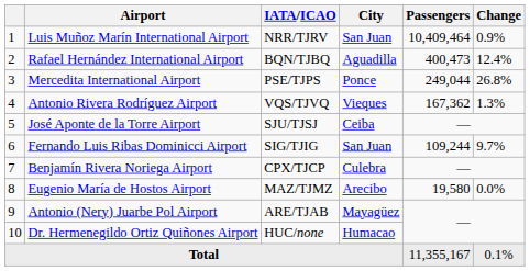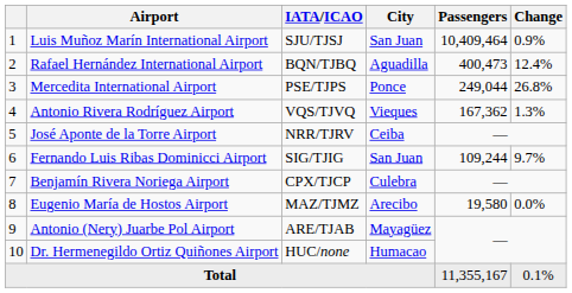 <table class="wikitable sortable">
 <tr>
 <th></th>
 <th>Airport</th>
 <th><a href='#'>IATA</a>/<a href='#'>ICAO</a></th>
 <th>City</th>
 <th>Passengers</th>
 <th>Change</th>
 </tr>
 <tr>
 <td>1</td>
 <td><a href='#'>Luis Muñoz Marín International Airport</a></td>
-<td>NRR/TJRV</td>
+<td>SJU/TJSJ</td>
 <td><a href='#'>San Juan</a></td>
 <td align="right">10,409,464</td>
 <td> 0.9%</td>
 </tr>
 <tr>
 <td>2</td>
 <td><a href='#'>Rafael Hernández International Airport</a></td>
 <td>BQN/TJBQ</td>
 <td><a href='#'>Aguadilla</a></td>
 <td align="right">400,473</td>
 <td> 12.4%</td>
 </tr>
 <tr>
 <td>3</td>
 <td><a href='#'>Mercedita International Airport</a></td>
 <td>PSE/TJPS</td>
 <td><a href='#'>Ponce</a></td>
 <td align="right">249,044</td>
 <td> 26.8%</td>
 </tr>
 <tr>
 <td>4</td>
 <td><a href='#'>Antonio Rivera Rodríguez Airport</a></td>
 <td>VQS/TJVQ</td>
 <td><a href='#'>Vieques</a></td>
 <td align="right">167,362</td>
 <td> 1.3%</td>
 </tr>
 <tr>
 <td>5</td>
 <td><a href='#'>José Aponte de la Torre Airport</a></td>
-<td>SJU/TJSJ</td>
+<td>NRR/TJRV</td>
 <td><a href='#'>Ceiba</a></td>
 <td colspan="2" align="center">—</td>
 </tr>
 <tr>
 <td>6</td>
 <td><a href='#'>Fernando Luis Ribas Dominicci Airport</a></td>
 <td>SIG/TJIG</td>
 <td><a href='#'>San Juan</a></td>
 <td align="right">109,244</td>
 <td> 9.7%</td>
 </tr>
 <tr>
 <td>7</td>
 <td><a href='#'>Benjamín Rivera Noriega Airport</a></td>
 <td>CPX/TJCP</td>
 <td><a href='#'>Culebra</a></td>
 <td colspan="2" align="center">—</td>
 </tr>
 <tr>
 <td>8</td>
 <td><a href='#'>Eugenio María de Hostos Airport</a></td>
 <td>MAZ/TJMZ</td>
 <td><a href='#'>Arecibo</a></td>
 <td align="right">19,580</td>
 <td> 0.0%</td>
 </tr>
 <tr>
 <td>9</td>
 <td><a href='#'>Antonio (Nery) Juarbe Pol Airport</a></td>
 <td>ARE/TJAB</td>
 <td><a href='#'>Mayagüez</a></td>
 <td rowspan=2 colspan="2" align="center">—</td>
 </tr>
 <tr>
 <td>10</td>
 <td><a href='#'>Dr. Hermenegildo Ortiz Quiñones Airport</a></td>
 <td>HUC/<em>none</em></td>
 <td><a href='#'>Humacao</a></td>
 </tr>
 <tr style="background-color:#ececec;">
 <td colspan=4 align="center"><strong>Total</strong></td>
 <td align="right">11,355,167</td>
 <td align="center"> 0.1%</td>
 </tr>
 </table>
